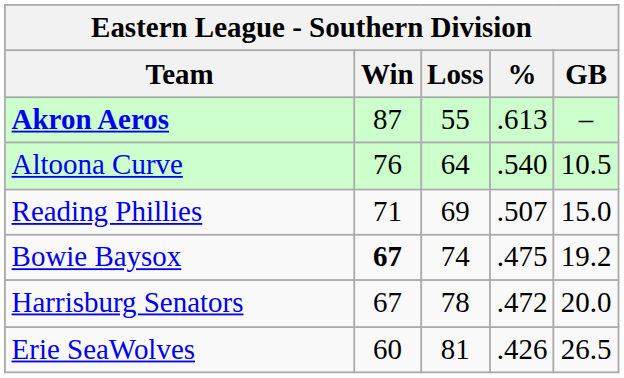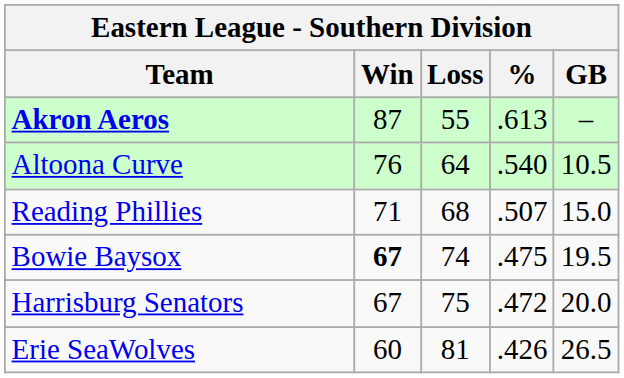 <table class="wikitable">
 <tr>
 <th colspan="5">Eastern League - Southern Division</th>
 </tr>
 <tr>
 <th width="57%">Team</th>
 <th>Win</th>
 <th>Loss</th>
 <th>%</th>
 <th>GB</th>
 </tr>
 <tr align=center bgcolor="#CCFFCC">
 <td align=left><strong><a href='#'>Akron Aeros</a></strong></td>
 <td>87</td>
 <td>55</td>
 <td>.613</td>
 <td>–</td>
 </tr>
 <tr align=center bgcolor="#CCFFCC">
 <td align=left><a href='#'>Altoona Curve</a></td>
 <td>76</td>
 <td>64</td>
 <td>.540</td>
 <td>10.5</td>
 </tr>
 <tr align=center>
 <td align=left><a href='#'>Reading Phillies</a></td>
 <td>71</td>
-<td>69</td>
+<td>68</td>
 <td>.507</td>
 <td>15.0</td>
 </tr>
 <tr align=center>
 <td align=left><a href='#'>Bowie Baysox</a></td>
 <td><strong>67</strong></td>
 <td>74</td>
 <td>.475</td>
-<td>19.2</td>
+<td>19.5</td>
 </tr>
 <tr align=center>
 <td align=left><a href='#'>Harrisburg Senators</a></td>
 <td>67</td>
-<td>78</td>
+<td>75</td>
 <td>.472</td>
 <td>20.0</td>
 </tr>
 <tr align=center>
 <td align=left><a href='#'>Erie SeaWolves</a></td>
 <td>60</td>
 <td>81</td>
 <td>.426</td>
 <td>26.5</td>
 </tr>
 </table>
